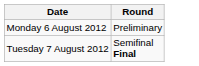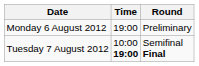 <table class="wikitable">
 <tr>
 <th>Date</th>
+<th>Time</th>
 <th>Round</th>
 </tr>
 <tr>
 <td>Monday 6 August 2012</td>
+<td>19:00</td>
 <td>Preliminary</td>
 </tr>
 <tr>
 <td>Tuesday 7 August 2012</td>
+<td>10:00<br><strong>19:00</strong></td>
 <td>Semifinal<br><strong>Final</strong></td>
 </tr>
 </table>
